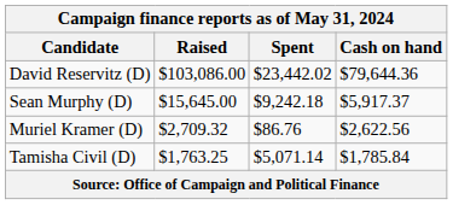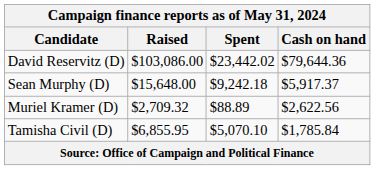 <table class="wikitable sortable">
 <tr>
 <th colspan=4>Campaign finance reports as of May 31, 2024</th>
 </tr>
 <tr style="text-align:center;">
 <th>Candidate</th>
 <th>Raised</th>
 <th>Spent</th>
 <th>Cash on hand</th>
 </tr>
 <tr>
 <td>David Reservitz (D)</td>
 <td>$103,086.00</td>
 <td>$23,442.02</td>
 <td>$79,644.36</td>
 </tr>
 <tr>
 <td>Sean Murphy (D)</td>
-<td>$15,645.00</td>
+<td>$15,648.00</td>
 <td>$9,242.18</td>
 <td>$5,917.37</td>
 </tr>
 <tr>
 <td>Muriel Kramer (D)</td>
 <td>$2,709.32</td>
-<td>$86.76</td>
+<td>$88.89</td>
 <td>$2,622.56</td>
 </tr>
 <tr>
 <td>Tamisha Civil (D)</td>
-<td>$1,763.25</td>
-<td>$5,071.14</td>
+<td>$6,855.95</td>
+<td>$5,070.10</td>
 <td>$1,785.84</td>
 </tr>
 <tr>
 <th colspan="4"><small>Source: Office of Campaign and Political Finance</small></th>
 </tr>
 </table>
